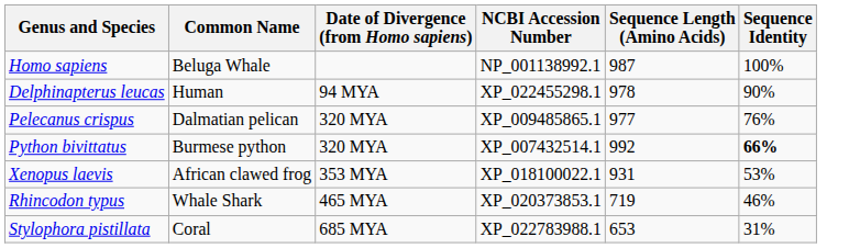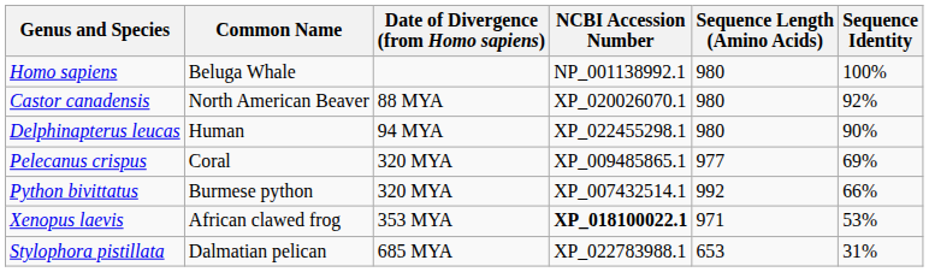 <table class="wikitable">
 <tr>
 <th>Genus and Species</th>
 <th>Common Name</th>
 <th>Date of Divergence<br>(from <em>Homo</em> <em>sapiens</em>)</th>
 <th>NCBI Accession<br>Number</th>
 <th>Sequence Length<br>(Amino Acids)</th>
 <th>Sequence<br>Identity</th>
 </tr>
 <tr>
 <td><em><a href='#'>Homo sapiens</a></em></td>
 <td>Beluga Whale</td>
 <td></td>
 <td>NP_001138992.1</td>
-<td>987</td>
+<td>980</td>
 <td>100%</td>
+</tr>
+<tr>
+<td><em><a href='#'>Castor canadensis</a></em></td>
+<td>North American Beaver</td>
+<td>88 MYA</td>
+<td>XP_020026070.1</td>
+<td>980</td>
+<td>92%</td>
 </tr>
 <tr>
 <td><em><a href='#'>Delphinapterus leucas</a></em></td>
 <td>Human</td>
 <td>94 MYA</td>
 <td>XP_022455298.1</td>
-<td>978</td>
+<td>980</td>
 <td>90%</td>
 </tr>
 <tr>
 <td><em><a href='#'>Pelecanus crispus</a></em></td>
-<td>Dalmatian pelican</td>
+<td>Coral</td>
 <td>320 MYA</td>
 <td>XP_009485865.1</td>
 <td>977</td>
-<td>76%</td>
+<td>69%</td>
 </tr>
 <tr>
 <td><em><a href='#'>Python bivittatus</a></em></td>
 <td>Burmese python</td>
 <td>320 MYA</td>
 <td>XP_007432514.1</td>
 <td>992</td>
-<td><strong>66%</strong></td>
+<td>66%</td>
 </tr>
 <tr>
 <td><em><a href='#'>Xenopus laevis</a></em></td>
 <td>African clawed frog</td>
 <td>353 MYA</td>
-<td>XP_018100022.1</td>
-<td>931</td>
+<td><strong>XP_018100022.1</strong></td>
+<td>971</td>
 <td>53%</td>
 </tr>
 <tr>
-<td><em><a href='#'>Rhincodon typus</a></em></td>
-<td>Whale Shark</td>
-<td>465 MYA</td>
-<td>XP_020373853.1</td>
-<td>719</td>
-<td>46%</td>
-</tr>
-<tr>
 <td><em><a href='#'>Stylophora pistillata</a></em></td>
-<td>Coral</td>
+<td>Dalmatian pelican</td>
 <td>685 MYA</td>
 <td>XP_022783988.1</td>
 <td>653</td>
 <td>31%</td>
 </tr>
 </table>
